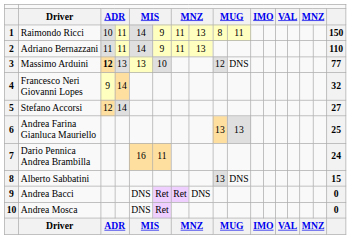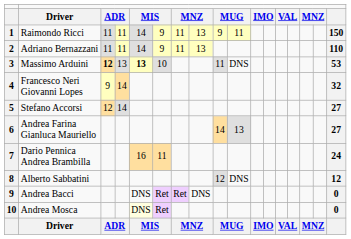 <table class="wikitable" style="font-size: 85%; text-align: center">
 <tr>
 <td></td>
 </tr>
 <tr valign="top">
 <th valign="middle"></th>
 <th valign="middle">Driver</th>
 <th colspan="2"><a href='#'>ADR</a></th>
 <th colspan="2"><a href='#'>MIS</a></th>
 <th colspan="2"><a href='#'>MNZ</a></th>
 <th colspan="2"><a href='#'>MUG</a></th>
 <th colspan="2"><a href='#'>IMO</a></th>
 <th colspan="2"><a href='#'>VAL</a></th>
 <th colspan="2"><a href='#'>MNZ</a></th>
 <th valign="middle">  </th>
 </tr>
 <tr>
 <th>1</th>
 <td align="left"> Raimondo Ricci</td>
-<td style="background:#dfdfdf;">10</td>
+<td style="background:#dfdfdf;">11</td>
 <td style="background:#ffffbf;">11</td>
 <td style="background:#dfdfdf;">14</td>
 <td style="background:#ffffbf;">9</td>
 <td style="background:#ffffbf;">11</td>
 <td style="background:#ffffbf;">13</td>
-<td style="background:#ffffbf;">8</td>
+<td style="background:#ffffbf;">9</td>
 <td style="background:#ffffbf;">11</td>
 <td></td>
 <td></td>
 <td></td>
 <td></td>
 <td></td>
 <td></td>
 <th>150</th>
 </tr>
 <tr>
 <th>2</th>
 <td align="left"> Adriano Bernazzani</td>
 <td style="background:#dfdfdf;">11</td>
 <td style="background:#ffffbf;">11</td>
 <td style="background:#dfdfdf;">14</td>
 <td style="background:#ffffbf;">9</td>
 <td style="background:#ffffbf;">11</td>
 <td style="background:#ffffbf;">13</td>
 <td></td>
 <td></td>
 <td></td>
 <td></td>
 <td></td>
 <td></td>
 <td></td>
 <td></td>
 <th>110</th>
 </tr>
 <tr>
 <th>3</th>
 <td align="left"> Massimo Arduini</td>
 <td style="background:#ffdf9f;"><strong>12</strong></td>
 <td style="background:#dfdfdf;">13</td>
-<td style="background:#ffffbf;">13</td>
+<td style="background:#ffffbf;"><strong>13</strong></td>
 <td style="background:#dfdfdf;">10</td>
 <td></td>
 <td></td>
-<td style="background:#dfdfdf;">12</td>
+<td style="background:#dfdfdf;">11</td>
 <td>DNS</td>
 <td></td>
 <td></td>
 <td></td>
 <td></td>
 <td></td>
 <td></td>
-<th>77</th>
+<th>53</th>
 </tr>
 <tr>
 <th>4</th>
 <td align="left"> Francesco Neri<br> Giovanni Lopes</td>
 <td style="background:#ffffbf;">9</td>
 <td style="background:#ffdf9f;">14</td>
 <td></td>
 <td></td>
 <td></td>
 <td></td>
 <td></td>
 <td></td>
 <td></td>
 <td></td>
 <td></td>
 <td></td>
 <td></td>
 <td></td>
 <th>32</th>
 </tr>
 <tr>
 <th>5</th>
 <td align="left"> Stefano Accorsi</td>
 <td style="background:#ffdf9f;">12</td>
 <td style="background:#dfdfdf;">14</td>
 <td></td>
 <td></td>
 <td></td>
 <td></td>
 <td></td>
 <td></td>
 <td></td>
 <td></td>
 <td></td>
 <td></td>
 <td></td>
 <td></td>
 <th>27</th>
 </tr>
 <tr>
 <th>6</th>
 <td align="left"> Andrea Farina<br> Gianluca Mauriello</td>
 <td></td>
 <td></td>
 <td></td>
 <td></td>
 <td></td>
 <td></td>
-<td style="background:#ffdf9f;">13</td>
+<td style="background:#ffdf9f;">14</td>
 <td style="background:#dfdfdf;">13</td>
 <td></td>
 <td></td>
 <td></td>
 <td></td>
 <td></td>
 <td></td>
-<th>25</th>
+<th>27</th>
 </tr>
 <tr>
 <th>7</th>
 <td align="left"> Dario Pennica<br> Andrea Brambilla</td>
 <td></td>
 <td></td>
 <td style="background:#ffdf9f;">16</td>
 <td style="background:#ffdf9f;">11</td>
 <td></td>
 <td></td>
 <td></td>
 <td></td>
 <td></td>
 <td></td>
 <td></td>
 <td></td>
 <td></td>
 <td></td>
 <th>24</th>
 </tr>
 <tr>
 <th>8</th>
 <td align="left"> Alberto Sabbatini</td>
 <td></td>
 <td></td>
 <td></td>
 <td></td>
 <td></td>
 <td></td>
-<td style="background:#dfdfdf;">13</td>
+<td style="background:#dfdfdf;">12</td>
 <td>DNS</td>
 <td></td>
 <td></td>
 <td></td>
 <td></td>
 <td></td>
 <td></td>
-<th>15</th>
+<th>12</th>
 </tr>
 <tr>
 <th>9</th>
 <td align="left"> Andrea Bacci</td>
 <td></td>
 <td></td>
 <td>DNS</td>
 <td style="background:#efcfff;">Ret</td>
 <td style="background:#efcfff;">Ret</td>
 <td>DNS</td>
 <td></td>
 <td></td>
 <td></td>
 <td></td>
 <td></td>
 <td></td>
 <td></td>
 <td></td>
 <th>0</th>
 </tr>
 <tr>
 <th>10</th>
 <td align="left"> Andrea Mosca</td>
 <td></td>
 <td></td>
-<td>DNS</td>
+<td style="background: lightyellow;">DNS</td>
 <td style="background:#efcfff;">Ret</td>
 <td></td>
 <td></td>
 <td></td>
 <td></td>
 <td></td>
 <td></td>
 <td></td>
 <td></td>
 <td></td>
 <td></td>
 <th>0</th>
 </tr>
 <tr valign="top">
 <th valign="middle"></th>
 <th valign="middle">Driver</th>
 <th colspan="2"><a href='#'>ADR</a></th>
 <th colspan="2"><a href='#'>MIS</a></th>
 <th colspan="2"><a href='#'>MNZ</a></th>
 <th colspan="2"><a href='#'>MUG</a></th>
 <th colspan="2"><a href='#'>IMO</a></th>
 <th colspan="2"><a href='#'>VAL</a></th>
 <th colspan="2"><a href='#'>MNZ</a></th>
 <th valign="middle">  </th>
 </tr>
 </table>
